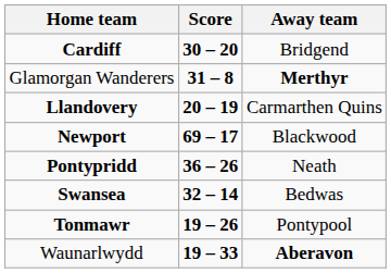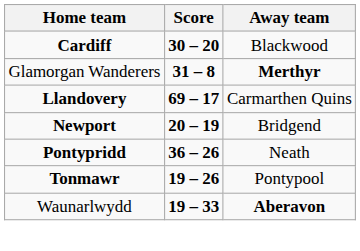 <table class="wikitable" style="text-align: center">
 <tr>
 <th>Home team</th>
 <th>Score</th>
 <th>Away team</th>
 </tr>
 <tr>
 <td><strong>Cardiff</strong></td>
 <td><strong>30 – 20</strong></td>
-<td>Bridgend</td>
+<td>Blackwood</td>
 </tr>
 <tr>
 <td>Glamorgan Wanderers</td>
 <td><strong>31 – 8</strong></td>
 <td><strong>Merthyr</strong></td>
 </tr>
 <tr>
 <td><strong>Llandovery</strong></td>
-<td><strong>20 – 19</strong></td>
+<td><strong>69 – 17</strong></td>
 <td>Carmarthen Quins</td>
 </tr>
 <tr>
 <td><strong>Newport</strong></td>
-<td><strong>69 – 17</strong></td>
-<td>Blackwood</td>
+<td><strong>20 – 19</strong></td>
+<td>Bridgend</td>
 </tr>
 <tr>
 <td><strong>Pontypridd</strong></td>
 <td><strong>36 – 26</strong></td>
 <td>Neath</td>
-</tr>
-<tr>
-<td><strong>Swansea</strong></td>
-<td><strong>32 – 14</strong></td>
-<td>Bedwas</td>
 </tr>
 <tr>
 <td><strong>Tonmawr</strong></td>
 <td><strong>19 – 26</strong></td>
 <td>Pontypool</td>
 </tr>
 <tr>
 <td>Waunarlwydd</td>
 <td><strong>19 – 33</strong></td>
 <td><strong>Aberavon</strong></td>
 </tr>
 </table>
